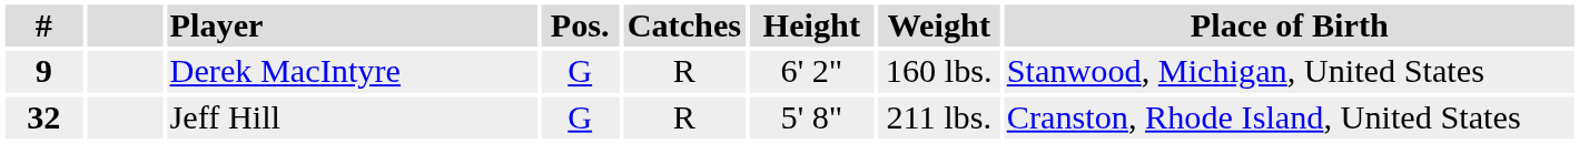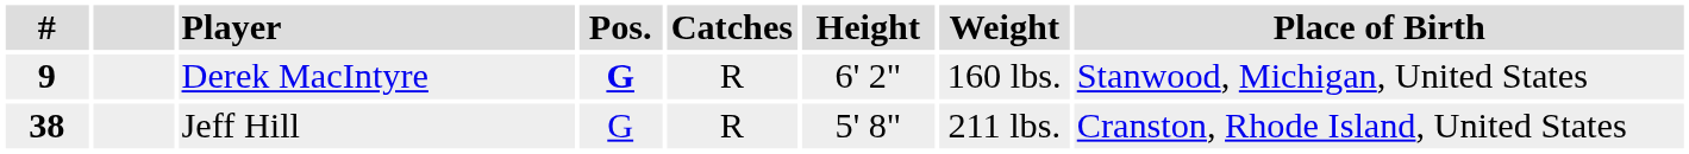 <table width=750>
 <tr>
 <th colspan=8></th>
 </tr>
 <tr bgcolor="#dddddd">
 <th width=5%>#</th>
 <th width=5%></th>
 <td align=left!!width=35%><strong>Player</strong></td>
 <th width=5%><strong>Pos.</strong></th>
 <th width=8%><strong>Catches</strong></th>
 <th width=8%><strong>Height</strong></th>
 <th width=8%><strong>Weight</strong></th>
 <th width=37%>Place of Birth</th>
 </tr>
 <tr bgcolor="#eeeeee">
 <td align=center><strong>9</strong></td>
 <td align=center></td>
 <td><a href='#'>Derek MacIntyre</a></td>
-<td align=center><a href='#'>G</a></td>
+<td align=center><strong><a href='#'>G</a></strong></td>
 <td align=center>R</td>
 <td align=center>6' 2"</td>
 <td align=center>160 lbs.</td>
 <td><a href='#'>Stanwood</a>, <a href='#'>Michigan</a>, United States</td>
 </tr>
 <tr bgcolor="#eeeeee">
-<td align=center><strong>32</strong></td>
+<td align=center><strong>38</strong></td>
 <td align=center></td>
 <td>Jeff Hill</td>
 <td align=center><a href='#'>G</a></td>
 <td align=center>R</td>
 <td align=center>5' 8"</td>
 <td align=center>211 lbs.</td>
 <td><a href='#'>Cranston</a>, <a href='#'>Rhode Island</a>, United States</td>
 </tr>
 </table>
